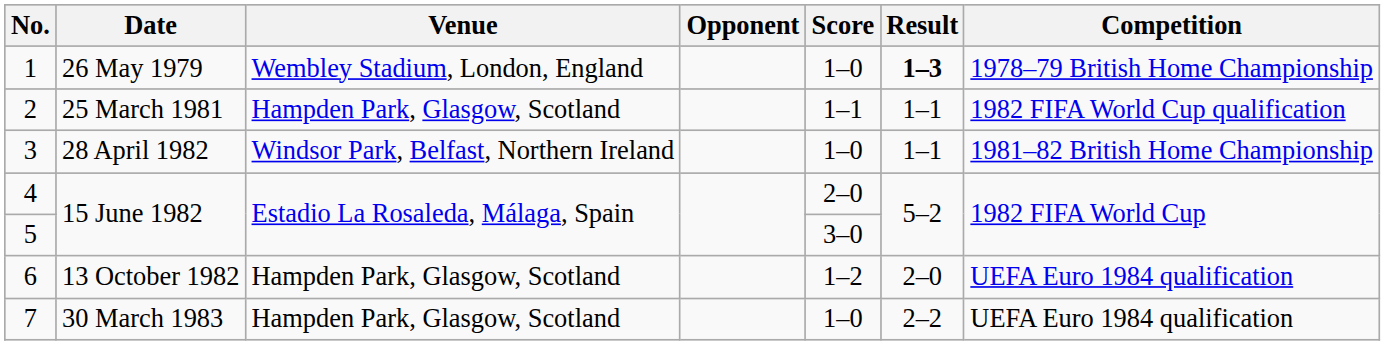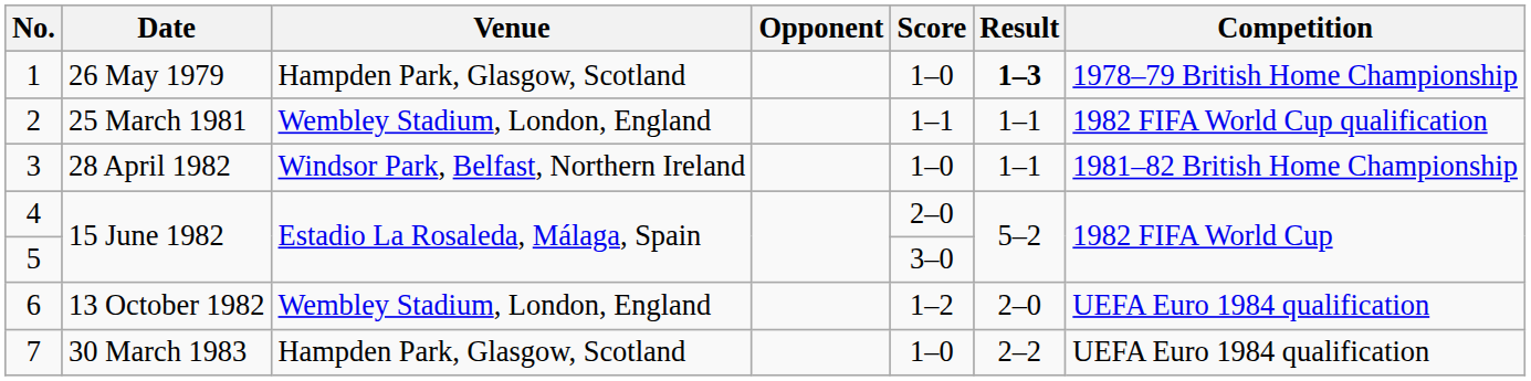 <table class="wikitable sortable">
 <tr>
 <th scope="col">No.</th>
 <th scope="col">Date</th>
 <th scope="col">Venue</th>
 <th scope="col">Opponent</th>
 <th scope="col">Score</th>
 <th scope="col">Result</th>
 <th scope="col">Competition</th>
 </tr>
 <tr>
 <td style="text-align:center">1</td>
 <td>26 May 1979</td>
-<td><a href='#'>Wembley Stadium</a>, London, England</td>
+<td>Hampden Park, Glasgow, Scotland</td>
 <td></td>
 <td style="text-align:center">1–0</td>
 <td style="text-align:center"><strong>1–3</strong></td>
 <td><a href='#'>1978–79 British Home Championship</a></td>
 </tr>
 <tr>
 <td style="text-align:center">2</td>
 <td>25 March 1981</td>
-<td><a href='#'>Hampden Park</a>, <a href='#'>Glasgow</a>, Scotland</td>
+<td><a href='#'>Wembley Stadium</a>, London, England</td>
 <td></td>
 <td style="text-align:center">1–1</td>
 <td style="text-align:center">1–1</td>
 <td><a href='#'>1982 FIFA World Cup qualification</a></td>
 </tr>
 <tr>
 <td style="text-align:center">3</td>
 <td>28 April 1982</td>
 <td><a href='#'>Windsor Park</a>, <a href='#'>Belfast</a>, Northern Ireland</td>
 <td></td>
 <td style="text-align:center">1–0</td>
 <td style="text-align:center">1–1</td>
 <td><a href='#'>1981–82 British Home Championship</a></td>
 </tr>
 <tr>
 <td style="text-align:center">4</td>
 <td rowspan="2">15 June 1982</td>
 <td rowspan="2"><a href='#'>Estadio La Rosaleda</a>, <a href='#'>Málaga</a>, Spain</td>
 <td rowspan="2"></td>
 <td style="text-align:center">2–0</td>
 <td align="center" rowspan="2">5–2</td>
 <td rowspan="2"><a href='#'>1982 FIFA World Cup</a></td>
 </tr>
 <tr>
 <td style="text-align:center">5</td>
 <td align="center">3–0</td>
 </tr>
 <tr>
 <td style="text-align:center">6</td>
 <td>13 October 1982</td>
-<td>Hampden Park, Glasgow, Scotland</td>
+<td><a href='#'>Wembley Stadium</a>, London, England</td>
 <td></td>
 <td style="text-align:center">1–2</td>
 <td style="text-align:center">2–0</td>
 <td><a href='#'>UEFA Euro 1984 qualification</a></td>
 </tr>
 <tr>
 <td style="text-align:center">7</td>
 <td>30 March 1983</td>
 <td>Hampden Park, Glasgow, Scotland</td>
 <td></td>
 <td style="text-align:center">1–0</td>
 <td style="text-align:center">2–2</td>
 <td>UEFA Euro 1984 qualification</td>
 </tr>
 </table>
